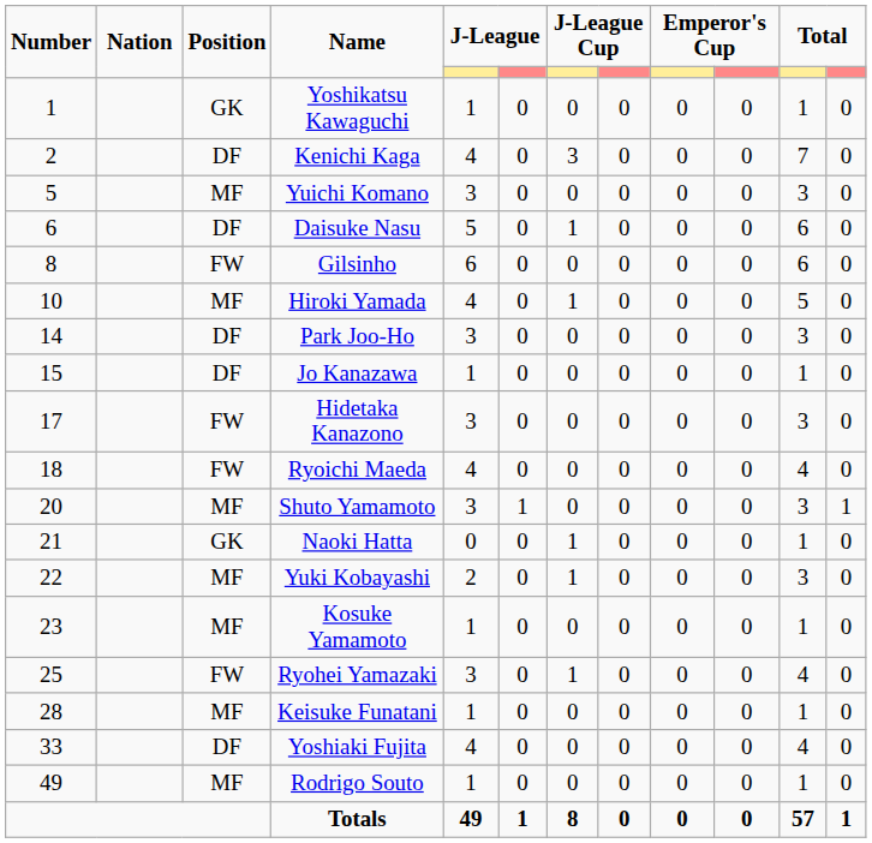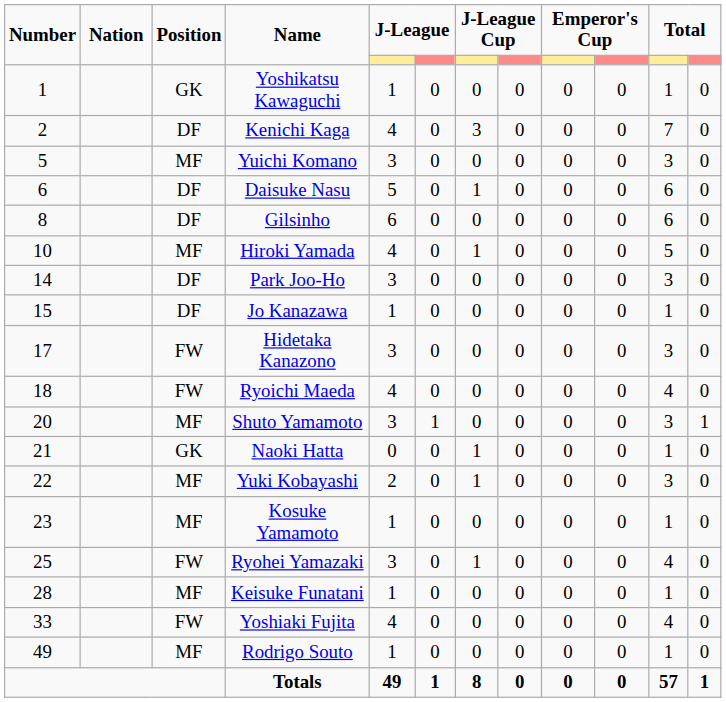 <table class="wikitable" style="font-size: 100%; text-align: center;">
 <tr>
 <td rowspan="2" width="10%" align="center"><strong>Number</strong></td>
 <td rowspan="2" width="10%" align="center"><strong>Nation</strong></td>
 <td rowspan="2" width="10%" align="center"><strong>Position</strong></td>
 <td rowspan="2" width="20%" align="center"><strong>Name</strong></td>
 <td colspan="2" align="center"><strong>J-League</strong></td>
 <td colspan="2" align="center"><strong>J-League Cup</strong></td>
 <td colspan="2" align="center"><strong>Emperor's  Cup</strong></td>
 <td colspan="2" align="center"><strong>Total</strong></td>
 </tr>
 <tr>
 <th width=60 style="background: #FFEE99"></th>
 <th width=60 style="background: #FF8888"></th>
 <th width=60 style="background: #FFEE99"></th>
 <th width=60 style="background: #FF8888"></th>
 <th width=60 style="background: #FFEE99"></th>
 <th width=60 style="background: #FF8888"></th>
 <th width=60 style="background: #FFEE99"></th>
 <th width=60 style="background: #FF8888"></th>
 </tr>
 <tr>
 <td>1</td>
 <td></td>
 <td>GK</td>
 <td><a href='#'>Yoshikatsu Kawaguchi</a></td>
 <td>1</td>
 <td>0</td>
 <td>0</td>
 <td>0</td>
 <td>0</td>
 <td>0</td>
 <td>1</td>
 <td>0</td>
 </tr>
 <tr>
 <td>2</td>
 <td></td>
 <td>DF</td>
 <td><a href='#'>Kenichi Kaga</a></td>
 <td>4</td>
 <td>0</td>
 <td>3</td>
 <td>0</td>
 <td>0</td>
 <td>0</td>
 <td>7</td>
 <td>0</td>
 </tr>
 <tr>
 <td>5</td>
 <td></td>
 <td>MF</td>
 <td><a href='#'>Yuichi Komano</a></td>
 <td>3</td>
 <td>0</td>
 <td>0</td>
 <td>0</td>
 <td>0</td>
 <td>0</td>
 <td>3</td>
 <td>0</td>
 </tr>
 <tr>
 <td>6</td>
 <td></td>
 <td>DF</td>
 <td><a href='#'>Daisuke Nasu</a></td>
 <td>5</td>
 <td>0</td>
 <td>1</td>
 <td>0</td>
 <td>0</td>
 <td>0</td>
 <td>6</td>
 <td>0</td>
 </tr>
 <tr>
 <td>8</td>
 <td></td>
-<td>FW</td>
+<td>DF</td>
 <td><a href='#'>Gilsinho</a></td>
 <td>6</td>
 <td>0</td>
 <td>0</td>
 <td>0</td>
 <td>0</td>
 <td>0</td>
 <td>6</td>
 <td>0</td>
 </tr>
 <tr>
 <td>10</td>
 <td></td>
 <td>MF</td>
 <td><a href='#'>Hiroki Yamada</a></td>
 <td>4</td>
 <td>0</td>
 <td>1</td>
 <td>0</td>
 <td>0</td>
 <td>0</td>
 <td>5</td>
 <td>0</td>
 </tr>
 <tr>
 <td>14</td>
 <td></td>
 <td>DF</td>
 <td><a href='#'>Park Joo-Ho</a></td>
 <td>3</td>
 <td>0</td>
 <td>0</td>
 <td>0</td>
 <td>0</td>
 <td>0</td>
 <td>3</td>
 <td>0</td>
 </tr>
 <tr>
 <td>15</td>
 <td></td>
 <td>DF</td>
 <td><a href='#'>Jo Kanazawa</a></td>
 <td>1</td>
 <td>0</td>
 <td>0</td>
 <td>0</td>
 <td>0</td>
 <td>0</td>
 <td>1</td>
 <td>0</td>
 </tr>
 <tr>
 <td>17</td>
 <td></td>
 <td>FW</td>
 <td><a href='#'>Hidetaka Kanazono</a></td>
 <td>3</td>
 <td>0</td>
 <td>0</td>
 <td>0</td>
 <td>0</td>
 <td>0</td>
 <td>3</td>
 <td>0</td>
 </tr>
 <tr>
 <td>18</td>
 <td></td>
 <td>FW</td>
 <td><a href='#'>Ryoichi Maeda</a></td>
 <td>4</td>
 <td>0</td>
 <td>0</td>
 <td>0</td>
 <td>0</td>
 <td>0</td>
 <td>4</td>
 <td>0</td>
 </tr>
 <tr>
 <td>20</td>
 <td></td>
 <td>MF</td>
 <td><a href='#'>Shuto Yamamoto</a></td>
 <td>3</td>
 <td>1</td>
 <td>0</td>
 <td>0</td>
 <td>0</td>
 <td>0</td>
 <td>3</td>
 <td>1</td>
 </tr>
 <tr>
 <td>21</td>
 <td></td>
 <td>GK</td>
 <td><a href='#'>Naoki Hatta</a></td>
 <td>0</td>
 <td>0</td>
 <td>1</td>
 <td>0</td>
 <td>0</td>
 <td>0</td>
 <td>1</td>
 <td>0</td>
 </tr>
 <tr>
 <td>22</td>
 <td></td>
 <td>MF</td>
 <td><a href='#'>Yuki Kobayashi</a></td>
 <td>2</td>
 <td>0</td>
 <td>1</td>
 <td>0</td>
 <td>0</td>
 <td>0</td>
 <td>3</td>
 <td>0</td>
 </tr>
 <tr>
 <td>23</td>
 <td></td>
 <td>MF</td>
 <td><a href='#'>Kosuke Yamamoto</a></td>
 <td>1</td>
 <td>0</td>
 <td>0</td>
 <td>0</td>
 <td>0</td>
 <td>0</td>
 <td>1</td>
 <td>0</td>
 </tr>
 <tr>
 <td>25</td>
 <td></td>
 <td>FW</td>
 <td><a href='#'>Ryohei Yamazaki</a></td>
 <td>3</td>
 <td>0</td>
 <td>1</td>
 <td>0</td>
 <td>0</td>
 <td>0</td>
 <td>4</td>
 <td>0</td>
 </tr>
 <tr>
 <td>28</td>
 <td></td>
 <td>MF</td>
 <td><a href='#'>Keisuke Funatani</a></td>
 <td>1</td>
 <td>0</td>
 <td>0</td>
 <td>0</td>
 <td>0</td>
 <td>0</td>
 <td>1</td>
 <td>0</td>
 </tr>
 <tr>
 <td>33</td>
 <td></td>
-<td>DF</td>
+<td>FW</td>
 <td><a href='#'>Yoshiaki Fujita</a></td>
 <td>4</td>
 <td>0</td>
 <td>0</td>
 <td>0</td>
 <td>0</td>
 <td>0</td>
 <td>4</td>
 <td>0</td>
 </tr>
 <tr>
 <td>49</td>
 <td></td>
 <td>MF</td>
 <td><a href='#'>Rodrigo Souto</a></td>
 <td>1</td>
 <td>0</td>
 <td>0</td>
 <td>0</td>
 <td>0</td>
 <td>0</td>
 <td>1</td>
 <td>0</td>
 </tr>
 <tr>
 <td colspan="3"></td>
 <td><strong>Totals</strong></td>
 <td><strong>49</strong></td>
 <td><strong>1</strong></td>
 <td><strong>8</strong></td>
 <td><strong>0</strong></td>
 <td><strong>0</strong></td>
 <td><strong>0</strong></td>
 <td><strong>57</strong></td>
 <td><strong>1</strong></td>
 </tr>
 </table>
